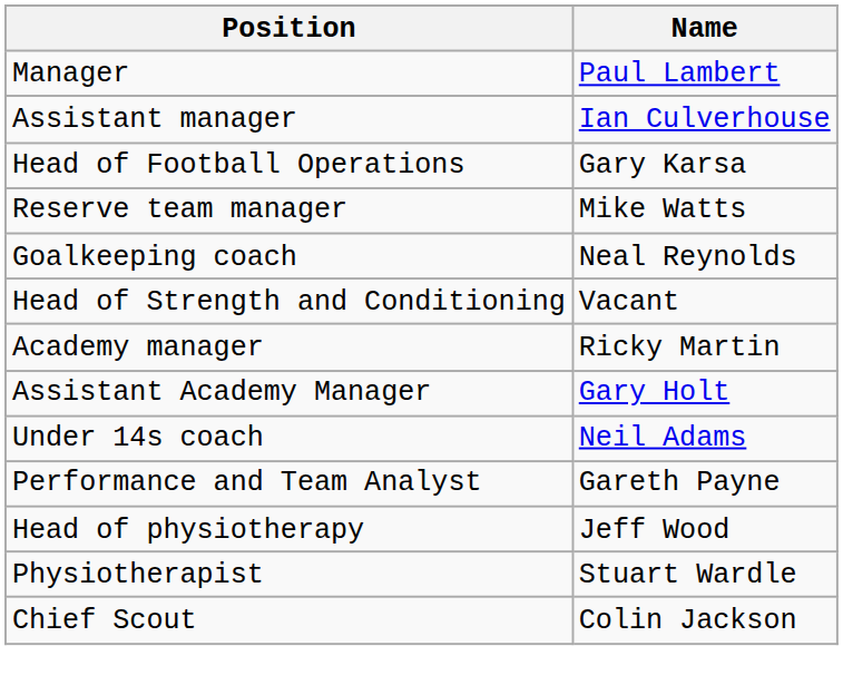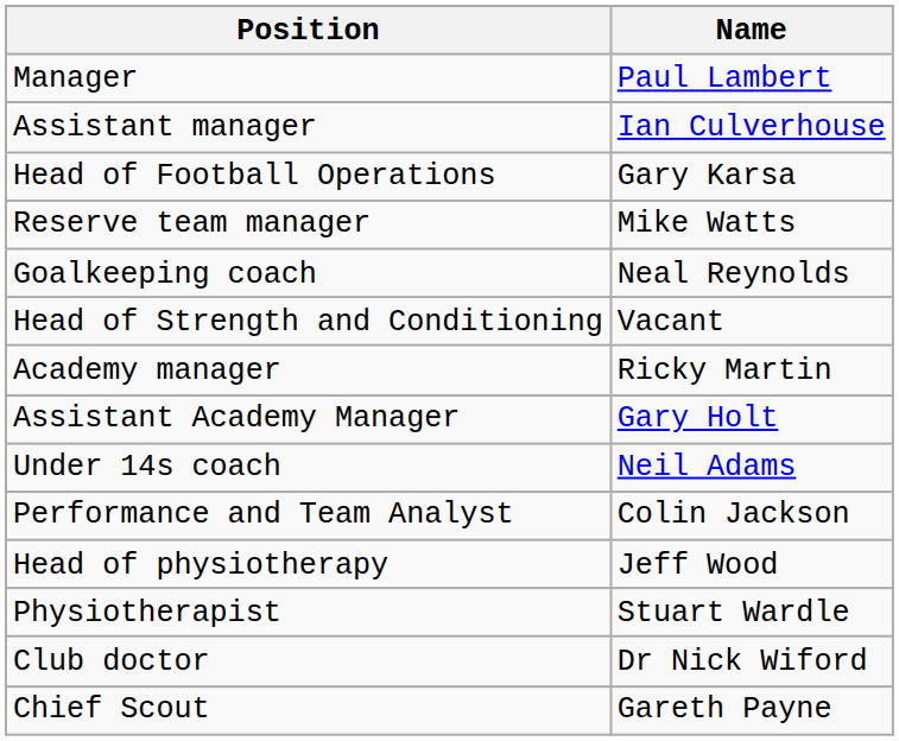 <table class="wikitable" style="text-align: left">
 <tr>
 </tr>
 <tr>
 <th>Position</th>
 <th>Name</th>
 </tr>
 <tr>
 <td>Manager</td>
 <td>  <a href='#'>Paul Lambert</a></td>
 </tr>
 <tr>
 <td>Assistant manager</td>
 <td>  <a href='#'>Ian Culverhouse</a></td>
 </tr>
 <tr>
 <td>Head of Football Operations</td>
 <td>  Gary Karsa</td>
 </tr>
 <tr>
 <td>Reserve team manager</td>
 <td>  Mike Watts</td>
 </tr>
 <tr>
 <td>Goalkeeping coach</td>
 <td>  Neal Reynolds</td>
 </tr>
 <tr>
 <td>Head of Strength and Conditioning</td>
 <td> Vacant</td>
 </tr>
 <tr>
 <td>Academy manager</td>
 <td>  Ricky Martin</td>
 </tr>
 <tr>
 <td>Assistant Academy Manager</td>
 <td>  <a href='#'>Gary Holt</a></td>
 </tr>
 <tr>
 <td>Under 14s coach</td>
 <td>  <a href='#'>Neil Adams</a></td>
 </tr>
 <tr>
 <td>Performance and Team Analyst</td>
-<td>  Gareth Payne</td>
+<td>  Colin Jackson</td>
 </tr>
 <tr>
 <td>Head of physiotherapy</td>
 <td>  Jeff Wood</td>
 </tr>
 <tr>
 <td>Physiotherapist</td>
 <td>  Stuart Wardle</td>
 </tr>
 <tr>
+<td>Club doctor</td>
+<td>  Dr Nick Wiford</td>
+</tr>
+<tr>
 <td>Chief Scout</td>
-<td>  Colin Jackson</td>
+<td>  Gareth Payne</td>
 </tr>
 </table>
